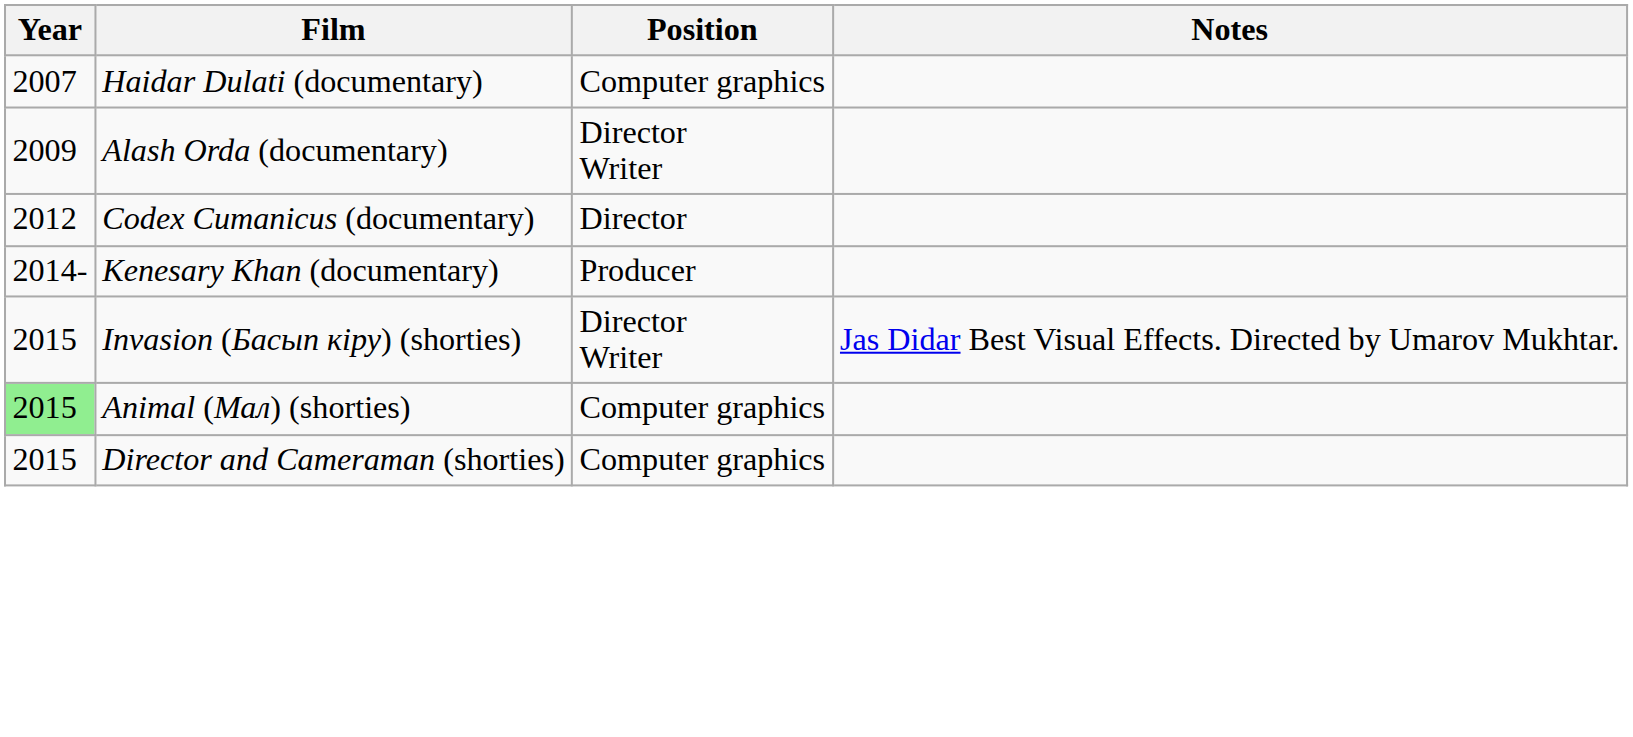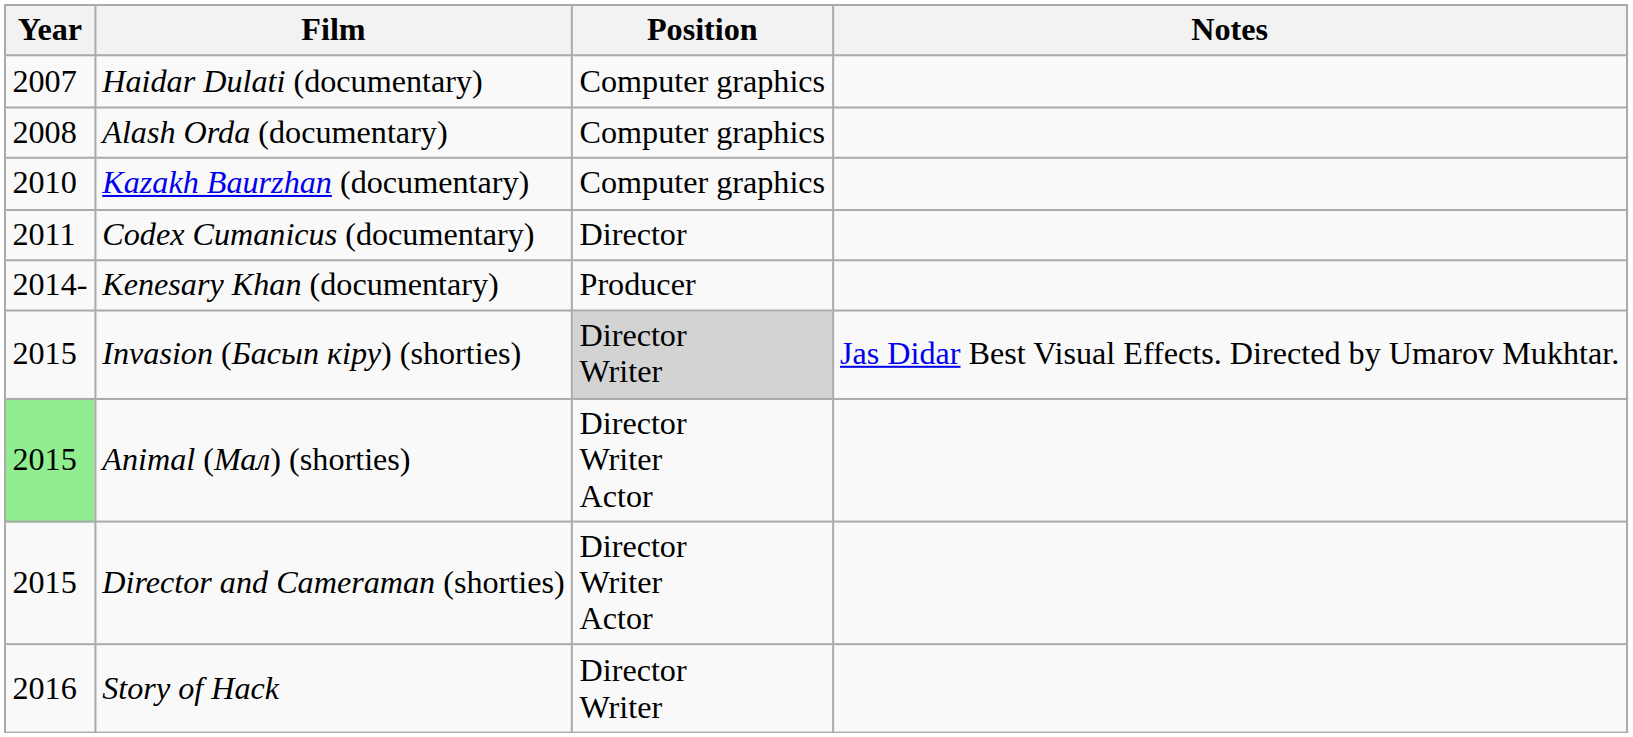 <table class="wikitable"">
 <tr>
 <th>Year</th>
 <th>Film</th>
 <th>Position</th>
 <th>Notes</th>
 </tr>
 <tr>
 <td>2007</td>
 <td><em>Haidar Dulati</em>  (documentary)</td>
 <td>Computer graphics<br></td>
 <td></td>
 </tr>
 <tr>
-<td>2009</td>
+<td>2008</td>
 <td><em>Alash Orda</em>   (documentary)</td>
-<td>Director<br>Writer</td>
+<td>Computer graphics<br></td>
 <td></td>
 </tr>
 <tr>
-<td>2012</td>
+<td>2010</td>
+<td><em><a href='#'>Kazakh Baurzhan</a></em>  (documentary)</td>
+<td>Computer graphics<br></td>
+<td></td>
+</tr>
+<tr>
+<td>2011</td>
 <td><em>Codex Cumanicus</em>  (documentary)</td>
 <td>Director</td>
 <td></td>
 </tr>
 <tr>
 <td>2014-</td>
 <td><em>Kenesary Khan</em> (documentary)</td>
 <td>Producer</td>
 <td></td>
 </tr>
 <tr>
 <td>2015</td>
 <td><em>Invasion</em> (<em>Басып кіру</em>) (shorties)</td>
-<td>Director<br>Writer</td>
+<td style="background: lightgrey;">Director<br>Writer</td>
 <td><a href='#'>Jas Didar</a> Best Visual Effects. Directed by Umarov Mukhtar.</td>
 </tr>
 <tr>
 <td style="background: lightgreen;">2015</td>
 <td><em>Animal</em> (<em>Мал</em>)  (shorties)</td>
-<td>Computer graphics<br></td>
+<td>Director<br>Writer<br>Actor</td>
 <td></td>
 </tr>
 <tr>
 <td>2015</td>
 <td><em>Director and Cameraman</em> (shorties)</td>
-<td>Computer graphics<br></td>
+<td>Director<br>Writer<br>Actor</td>
+<td></td>
+</tr>
+<tr>
+<td>2016</td>
+<td><em>Story of Hack</em></td>
+<td>Director<br>Writer</td>
 <td></td>
 </tr>
 </table>
